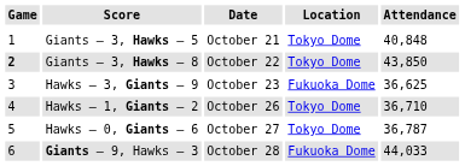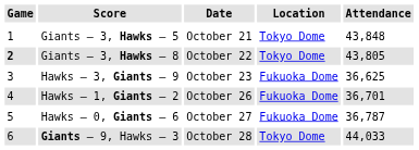 <table border="0" cellspacing="3" cellpadding="3">
 <tr style="background: #e3e3e3;">
 <th>Game</th>
 <th>Score</th>
 <th>Date</th>
 <th>Location</th>
 <th>Attendance</th>
 </tr>
 <tr style="background: #e3e3e3;">
 </tr>
 <tr>
 <td>1</td>
 <td>Giants – 3, <strong>Hawks</strong> – 5</td>
 <td>October 21</td>
 <td><a href='#'>Tokyo Dome</a></td>
-<td>40,848</td>
+<td>43,848</td>
 </tr>
 <tr style="background: #e3e3e3;">
 <td><strong>2</strong></td>
 <td>Giants – 3, <strong>Hawks</strong> – 8</td>
 <td>October 22</td>
 <td><a href='#'>Tokyo Dome</a></td>
-<td>43,850</td>
+<td>43,805</td>
 </tr>
 <tr>
 <td>3</td>
 <td>Hawks – 3, <strong>Giants</strong> – 9</td>
 <td>October 23</td>
 <td><a href='#'>Fukuoka Dome</a></td>
 <td>36,625</td>
 </tr>
 <tr style="background: #e3e3e3;">
 <td>4</td>
 <td>Hawks – 1, <strong>Giants</strong> – 2</td>
 <td>October 26</td>
-<td><a href='#'>Tokyo Dome</a></td>
-<td>36,710</td>
+<td><a href='#'>Fukuoka Dome</a></td>
+<td>36,701</td>
 </tr>
 <tr>
 <td>5</td>
 <td>Hawks – 0, <strong>Giants</strong> – 6</td>
 <td>October 27</td>
-<td><a href='#'>Tokyo Dome</a></td>
+<td><a href='#'>Fukuoka Dome</a></td>
 <td>36,787</td>
 </tr>
 <tr style="background: #e3e3e3;">
 <td>6</td>
 <td><strong>Giants</strong> – 9, Hawks – 3</td>
 <td>October 28</td>
-<td><a href='#'>Fukuoka Dome</a></td>
+<td><a href='#'>Tokyo Dome</a></td>
 <td>44,033</td>
 </tr>
 </table>
